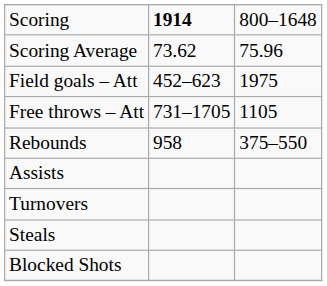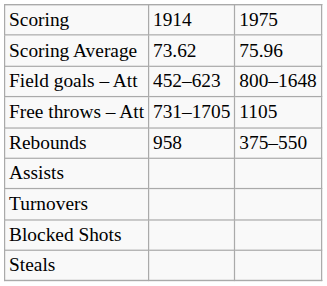 <table class="wikitable">
 <tr>
 </tr>
 <tr>
 <td>Scoring</td>
-<td><strong>1914</strong></td>
-<td>800–1648</td>
+<td>1914</td>
+<td>1975</td>
 </tr>
 <tr>
 <td>Scoring Average</td>
 <td>73.62</td>
 <td>75.96</td>
 </tr>
 <tr>
 <td>Field goals – Att</td>
 <td>452–623</td>
-<td>1975</td>
+<td>800–1648</td>
 </tr>
 <tr>
 <td>Free throws – Att</td>
 <td>731–1705</td>
 <td>1105</td>
 </tr>
 <tr>
 <td>Rebounds</td>
 <td>958</td>
 <td>375–550</td>
 </tr>
 <tr>
 <td>Assists</td>
 <td></td>
 <td></td>
 </tr>
 <tr>
 <td>Turnovers</td>
 <td></td>
 <td></td>
 </tr>
 <tr>
-<td>Steals</td>
+<td>Blocked Shots</td>
 <td></td>
 <td></td>
 </tr>
 <tr>
-<td>Blocked Shots</td>
+<td>Steals</td>
 <td></td>
 <td></td>
 </tr>
 <tr>
 </tr>
 </table>
